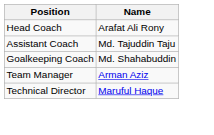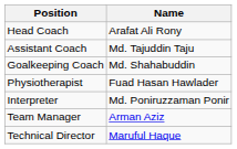 <table class="wikitable">
 <tr>
 <th>Position</th>
 <th>Name</th>
 </tr>
 <tr>
 <td>Head Coach</td>
 <td> Arafat Ali Rony</td>
 </tr>
 <tr>
 <td>Assistant Coach</td>
 <td> Md. Tajuddin Taju</td>
 </tr>
 <tr>
 <td>Goalkeeping Coach</td>
 <td> Md. Shahabuddin</td>
 </tr>
 <tr>
+<td>Physiotherapist</td>
+<td> Fuad Hasan Hawlader</td>
+</tr>
+<tr>
+<td>Interpreter</td>
+<td> Md. Poniruzzaman Ponir</td>
+</tr>
+<tr>
 <td>Team Manager</td>
 <td> <a href='#'>Arman Aziz</a></td>
 </tr>
 <tr>
 <td>Technical Director</td>
 <td> <a href='#'>Maruful Haque</a></td>
 </tr>
 </table>
